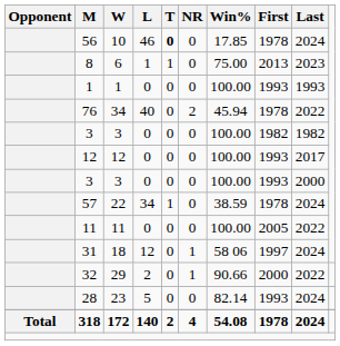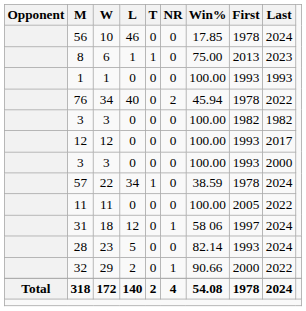 <table class="wikitable plainrowheaders sortable" style="text-align:center">
 <tr>
 <th scope="col">Opponent</th>
 <th scope="col">M</th>
 <th scope="col">W</th>
 <th scope="col">L</th>
 <th scope="col">T</th>
 <th scope="col">NR</th>
 <th scope="col">Win%</th>
 <th scope="col">First</th>
 <th scope="col">Last</th>
 </tr>
 <tr>
 <th scope="row"></th>
 <td>56</td>
 <td>10</td>
 <td>46</td>
-<td><strong>0</strong></td>
+<td>0</td>
 <td>0</td>
 <td>17.85</td>
 <td>1978</td>
 <td>2024</td>
 </tr>
 <tr>
 <th scope="row"></th>
 <td>8</td>
 <td>6</td>
 <td>1</td>
 <td>1</td>
 <td>0</td>
 <td>75.00</td>
 <td>2013</td>
 <td>2023</td>
 </tr>
 <tr>
 <th scope="row"></th>
 <td>1</td>
 <td>1</td>
 <td>0</td>
 <td>0</td>
 <td>0</td>
 <td>100.00</td>
 <td>1993</td>
 <td>1993</td>
 </tr>
 <tr>
 <th scope="row"></th>
 <td>76</td>
 <td>34</td>
 <td>40</td>
 <td>0</td>
 <td>2</td>
 <td>45.94</td>
 <td>1978</td>
 <td>2022</td>
 </tr>
 <tr>
 <th scope="row"></th>
 <td>3</td>
 <td>3</td>
 <td>0</td>
 <td>0</td>
 <td>0</td>
 <td>100.00</td>
 <td>1982</td>
 <td>1982</td>
 </tr>
 <tr>
 <th scope="row"></th>
 <td>12</td>
 <td>12</td>
 <td>0</td>
 <td>0</td>
 <td>0</td>
 <td>100.00</td>
 <td>1993</td>
 <td>2017</td>
 </tr>
 <tr>
 <th scope="row"></th>
 <td>3</td>
 <td>3</td>
 <td>0</td>
 <td>0</td>
 <td>0</td>
 <td>100.00</td>
 <td>1993</td>
 <td>2000</td>
 </tr>
 <tr>
 <th scope="row"></th>
 <td>57</td>
 <td>22</td>
 <td>34</td>
 <td>1</td>
 <td>0</td>
 <td>38.59</td>
 <td>1978</td>
 <td>2024</td>
 </tr>
 <tr>
 <th scope="row"></th>
 <td>11</td>
 <td>11</td>
 <td>0</td>
 <td>0</td>
 <td>0</td>
 <td>100.00</td>
 <td>2005</td>
 <td>2022</td>
 </tr>
 <tr>
 <th scope="row"></th>
 <td>31</td>
 <td>18</td>
 <td>12</td>
 <td>0</td>
 <td>1</td>
 <td>58 06</td>
 <td>1997</td>
 <td>2024</td>
 </tr>
 <tr>
 <th scope="row"></th>
+<td>28</td>
+<td>23</td>
+<td>5</td>
+<td>0</td>
+<td>0</td>
+<td>82.14</td>
+<td>1993</td>
+<td>2024</td>
+<td></td>
+</tr>
+<tr>
+<th scope="row"></th>
 <td>32</td>
 <td>29</td>
 <td>2</td>
 <td>0</td>
 <td>1</td>
 <td>90.66</td>
 <td>2000</td>
 <td>2022</td>
-<td></td>
-</tr>
-<tr>
-<th scope="row"></th>
-<td>28</td>
-<td>23</td>
-<td>5</td>
-<td>0</td>
-<td>0</td>
-<td>82.14</td>
-<td>1993</td>
-<td>2024</td>
 <td></td>
 </tr>
 <tr>
 </tr>
 <tr class="sortbottom">
 <th scope="row" style="text-align:center"><strong>Total</strong></th>
 <td><strong>318</strong></td>
 <td><strong>172</strong></td>
 <td><strong>140</strong></td>
 <td><strong>2</strong></td>
 <td><strong>4</strong></td>
 <td><strong>54.08</strong></td>
 <td><strong>1978</strong></td>
 <td><strong>2024</strong></td>
 <td></td>
 </tr>
 <tr>
 <td colspan=10></td>
 </tr>
 </table>
